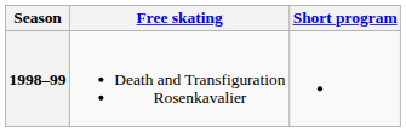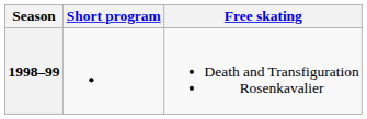 <table class=wikitable style=text-align:center>
 <tr>
 <th>Season</th>
+<th><a href='#'>Short program</a></th>
 <th><a href='#'>Free skating</a></th>
-<th><a href='#'>Short program</a></th>
 </tr>
 <tr>
 <th>1998–99 <br> </th>
+<td><br><ul><li></li></ul></td>
 <td><br><ul><li>Death and Transfiguration</li><li>Rosenkavalier <br></li></ul></td>
-<td><br><ul><li></li></ul></td>
 </tr>
 </table>
